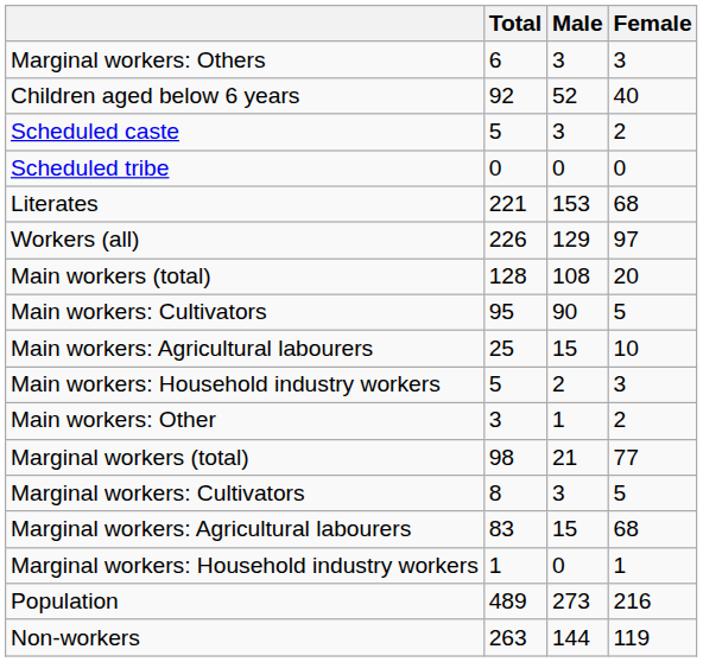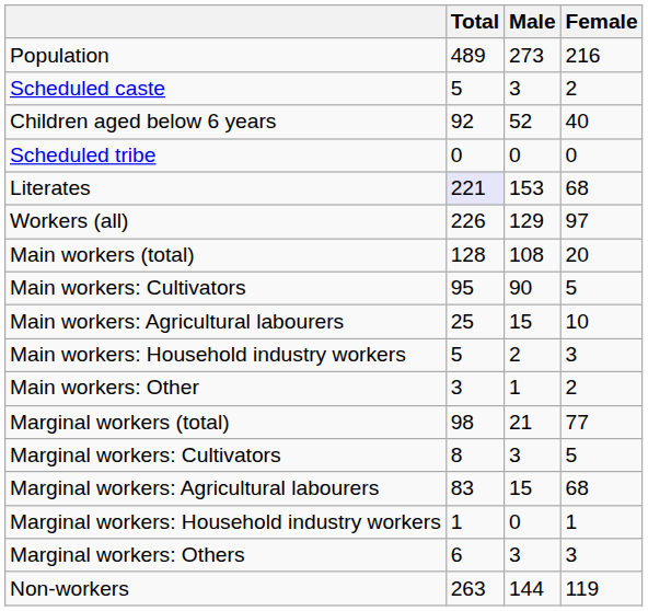 <table class="wikitable sortable">
 <tr>
 <th></th>
 <th>Total</th>
 <th>Male</th>
 <th>Female</th>
 </tr>
 <tr>
-<td>Marginal workers: Others</td>
-<td>6</td>
+<td>Population</td>
+<td>489</td>
+<td>273</td>
+<td>216</td>
+</tr>
+<tr>
+<td><a href='#'>Scheduled caste</a></td>
+<td>5</td>
 <td>3</td>
-<td>3</td>
+<td>2</td>
 </tr>
 <tr>
 <td>Children aged below 6 years</td>
 <td>92</td>
 <td>52</td>
 <td>40</td>
-</tr>
-<tr>
-<td><a href='#'>Scheduled caste</a></td>
-<td>5</td>
-<td>3</td>
-<td>2</td>
 </tr>
 <tr>
 <td><a href='#'>Scheduled tribe</a></td>
 <td>0</td>
 <td>0</td>
 <td>0</td>
 </tr>
 <tr>
 <td>Literates</td>
-<td>221</td>
+<td style="background: lavender;">221</td>
 <td>153</td>
 <td>68</td>
 </tr>
 <tr>
 <td>Workers (all)</td>
 <td>226</td>
 <td>129</td>
 <td>97</td>
 </tr>
 <tr>
 <td>Main workers (total)</td>
 <td>128</td>
 <td>108</td>
 <td>20</td>
 </tr>
 <tr>
 <td>Main workers: Cultivators</td>
 <td>95</td>
 <td>90</td>
 <td>5</td>
 </tr>
 <tr>
 <td>Main workers: Agricultural labourers</td>
 <td>25</td>
 <td>15</td>
 <td>10</td>
 </tr>
 <tr>
 <td>Main workers: Household industry workers</td>
 <td>5</td>
 <td>2</td>
 <td>3</td>
 </tr>
 <tr>
 <td>Main workers: Other</td>
 <td>3</td>
 <td>1</td>
 <td>2</td>
 </tr>
 <tr>
 <td>Marginal workers (total)</td>
 <td>98</td>
 <td>21</td>
 <td>77</td>
 </tr>
 <tr>
 <td>Marginal workers: Cultivators</td>
 <td>8</td>
 <td>3</td>
 <td>5</td>
 </tr>
 <tr>
 <td>Marginal workers: Agricultural labourers</td>
 <td>83</td>
 <td>15</td>
 <td>68</td>
 </tr>
 <tr>
 <td>Marginal workers: Household industry workers</td>
 <td>1</td>
 <td>0</td>
 <td>1</td>
 </tr>
 <tr>
-<td>Population</td>
-<td>489</td>
-<td>273</td>
-<td>216</td>
+<td>Marginal workers: Others</td>
+<td>6</td>
+<td>3</td>
+<td>3</td>
 </tr>
 <tr>
 <td>Non-workers</td>
 <td>263</td>
 <td>144</td>
 <td>119</td>
 </tr>
 </table>
